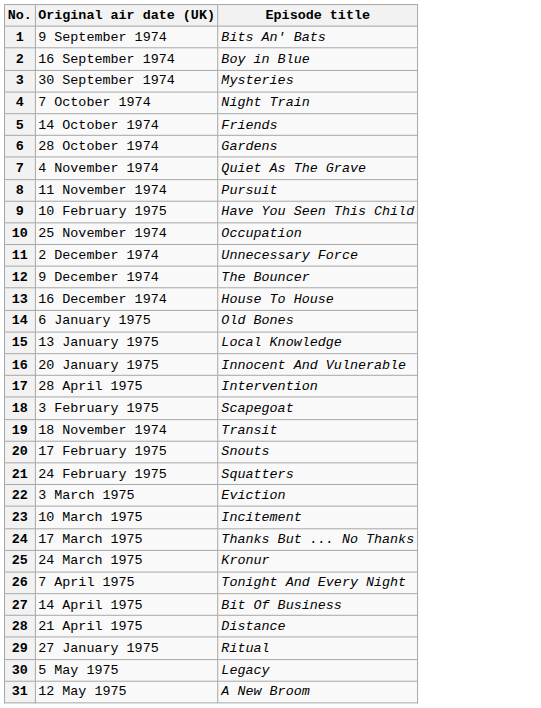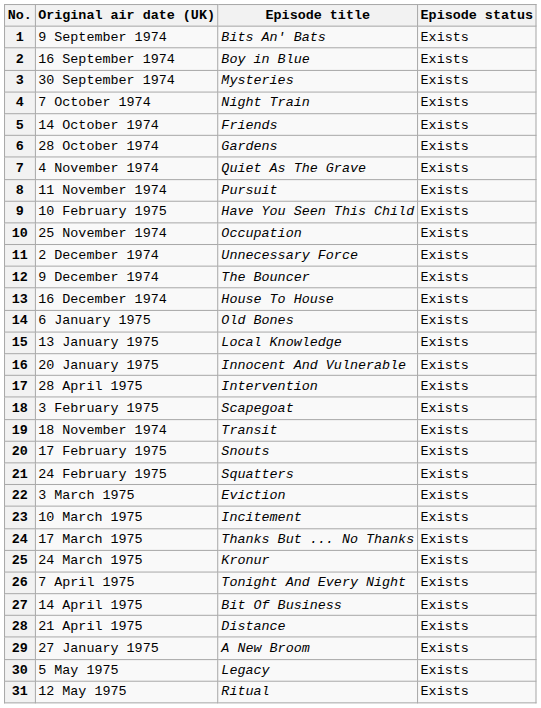 <table class="wikitable">
 <tr>
 <th>No.</th>
 <th>Original air date (UK)</th>
 <th>Episode title</th>
+<th>Episode status</th>
 </tr>
 <tr>
 <th style="text-align:center;">1</th>
 <td>9 September 1974</td>
 <td><em>Bits An' Bats</em></td>
+<td>Exists</td>
 </tr>
 <tr>
 <th style="text-align:center;">2</th>
 <td>16 September 1974</td>
 <td><em>Boy in Blue</em></td>
+<td>Exists</td>
 </tr>
 <tr>
 <th style="text-align:center;">3</th>
 <td>30 September 1974</td>
 <td><em>Mysteries</em></td>
+<td>Exists</td>
 </tr>
 <tr>
 <th style="text-align:center;">4</th>
 <td>7 October 1974</td>
 <td><em>Night Train</em></td>
+<td>Exists</td>
 </tr>
 <tr>
 <th style="text-align:center;">5</th>
 <td>14 October 1974</td>
 <td><em>Friends</em></td>
+<td>Exists</td>
 </tr>
 <tr>
 <th style="text-align:center;">6</th>
 <td>28 October 1974</td>
 <td><em>Gardens</em></td>
+<td>Exists</td>
 </tr>
 <tr>
 <th style="text-align:center;">7</th>
 <td>4 November 1974</td>
 <td><em>Quiet As The Grave</em></td>
+<td>Exists</td>
 </tr>
 <tr>
 <th style="text-align:center;">8</th>
 <td>11 November 1974</td>
 <td><em>Pursuit</em></td>
+<td>Exists</td>
 </tr>
 <tr>
 <th style="text-align:center;">9</th>
 <td>10 February 1975</td>
 <td><em>Have You Seen This Child</em></td>
+<td>Exists</td>
 </tr>
 <tr>
 <th style="text-align:center;">10</th>
 <td>25 November 1974</td>
 <td><em>Occupation</em></td>
+<td>Exists</td>
 </tr>
 <tr>
 <th style="text-align:center;">11</th>
 <td>2 December 1974</td>
 <td><em>Unnecessary Force</em></td>
+<td>Exists</td>
 </tr>
 <tr>
 <th style="text-align:center;">12</th>
 <td>9 December 1974</td>
 <td><em>The Bouncer</em></td>
+<td>Exists</td>
 </tr>
 <tr>
 <th style="text-align:center;">13</th>
 <td>16 December 1974</td>
 <td><em>House To House</em></td>
+<td>Exists</td>
 </tr>
 <tr>
 <th style="text-align:center;">14</th>
 <td>6 January 1975</td>
 <td><em>Old Bones</em></td>
+<td>Exists</td>
 </tr>
 <tr>
 <th style="text-align:center;">15</th>
 <td>13 January 1975</td>
 <td><em>Local Knowledge</em></td>
+<td>Exists</td>
 </tr>
 <tr>
 <th style="text-align:center;">16</th>
 <td>20 January 1975</td>
 <td><em>Innocent And Vulnerable</em></td>
+<td>Exists</td>
 </tr>
 <tr>
 <th style="text-align:center;">17</th>
 <td>28 April 1975</td>
 <td><em>Intervention</em></td>
+<td>Exists</td>
 </tr>
 <tr>
 <th style="text-align:center;">18</th>
 <td>3 February 1975</td>
 <td><em>Scapegoat</em></td>
+<td>Exists</td>
 </tr>
 <tr>
 <th style="text-align:center;">19</th>
 <td>18 November 1974</td>
 <td><em>Transit</em></td>
+<td>Exists</td>
 </tr>
 <tr>
 <th style="text-align:center;">20</th>
 <td>17 February 1975</td>
 <td><em>Snouts</em></td>
+<td>Exists</td>
 </tr>
 <tr>
 <th style="text-align:center;">21</th>
 <td>24 February 1975</td>
 <td><em>Squatters</em></td>
+<td>Exists</td>
 </tr>
 <tr>
 <th style="text-align:center;">22</th>
 <td>3 March 1975</td>
 <td><em>Eviction</em></td>
+<td>Exists</td>
 </tr>
 <tr>
 <th style="text-align:center;">23</th>
 <td>10 March 1975</td>
 <td><em>Incitement</em></td>
+<td>Exists</td>
 </tr>
 <tr>
 <th style="text-align:center;">24</th>
 <td>17 March 1975</td>
 <td><em>Thanks But ... No Thanks</em></td>
+<td>Exists</td>
 </tr>
 <tr>
 <th style="text-align:center;">25</th>
 <td>24 March 1975</td>
 <td><em>Kronur</em></td>
+<td>Exists</td>
 </tr>
 <tr>
 <th style="text-align:center;">26</th>
 <td>7 April 1975</td>
 <td><em>Tonight And Every Night</em></td>
+<td>Exists</td>
 </tr>
 <tr>
 <th style="text-align:center;">27</th>
 <td>14 April 1975</td>
 <td><em>Bit Of Business</em></td>
+<td>Exists</td>
 </tr>
 <tr>
 <th style="text-align:center;">28</th>
 <td>21 April 1975</td>
 <td><em>Distance</em></td>
+<td>Exists</td>
 </tr>
 <tr>
 <th style="text-align:center;">29</th>
 <td>27 January 1975</td>
-<td><em>Ritual</em></td>
+<td><em>A New Broom</em></td>
+<td>Exists</td>
 </tr>
 <tr>
 <th style="text-align:center;">30</th>
 <td>5 May 1975</td>
 <td><em>Legacy</em></td>
+<td>Exists</td>
 </tr>
 <tr>
 <th style="text-align:center;">31</th>
 <td>12 May 1975</td>
-<td><em>A New Broom</em></td>
+<td><em>Ritual</em></td>
+<td>Exists</td>
 </tr>
 </table>
